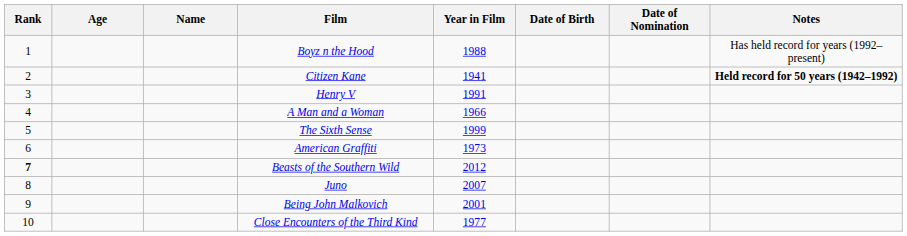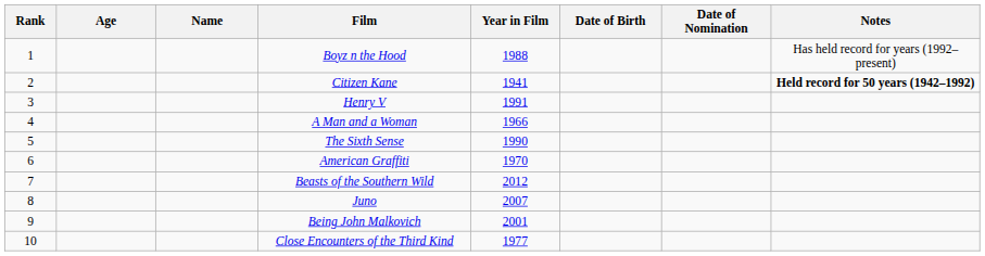 <table class="wikitable sortable" style="text-align: center">
 <tr>
 <th style="width:065px;">Rank</th>
 <th style="width:150px;">Age</th>
 <th style="width:150px;">Name</th>
 <th style="width:325px;">Film</th>
 <th style="width:130px;">Year in Film</th>
 <th style="width:150px;">Date of Birth</th>
 <th style="width:150px;">Date of Nomination</th>
 <th style="width:325px;">Notes</th>
 </tr>
 <tr>
 <td>1</td>
 <td></td>
 <td></td>
 <td><em><a href='#'>Boyz n the Hood</a></em></td>
 <td><a href='#'>1988</a></td>
 <td></td>
 <td></td>
 <td>Has held record for  years (1992–present)</td>
 </tr>
 <tr>
 <td>2</td>
 <td></td>
 <td></td>
 <td><em><a href='#'>Citizen Kane</a></em></td>
 <td><a href='#'>1941</a></td>
 <td></td>
 <td></td>
 <td><strong>Held record for 50 years (1942–1992)</strong></td>
 </tr>
 <tr>
 <td>3</td>
 <td></td>
 <td></td>
 <td><em><a href='#'>Henry V</a></em></td>
 <td><a href='#'>1991</a></td>
 <td></td>
 <td></td>
 <td></td>
 </tr>
 <tr>
 <td>4</td>
 <td></td>
 <td></td>
 <td><em><a href='#'>A Man and a Woman</a></em></td>
 <td><a href='#'>1966</a></td>
 <td></td>
 <td></td>
 <td></td>
 </tr>
 <tr>
 <td>5</td>
 <td></td>
 <td></td>
 <td><em><a href='#'>The Sixth Sense</a></em></td>
-<td><a href='#'>1999</a></td>
+<td><a href='#'>1990</a></td>
 <td></td>
 <td></td>
 <td></td>
 </tr>
 <tr>
 <td>6</td>
 <td></td>
 <td></td>
 <td><em><a href='#'>American Graffiti</a></em></td>
-<td><a href='#'>1973</a></td>
+<td><a href='#'>1970</a></td>
 <td></td>
 <td></td>
 <td></td>
 </tr>
 <tr>
-<td><strong>7</strong></td>
+<td>7</td>
 <td></td>
 <td></td>
 <td><em><a href='#'>Beasts of the Southern Wild</a></em></td>
 <td><a href='#'>2012</a></td>
 <td></td>
 <td></td>
 <td></td>
 </tr>
 <tr>
 <td>8</td>
 <td></td>
 <td></td>
 <td><em><a href='#'>Juno</a></em></td>
 <td><a href='#'>2007</a></td>
 <td></td>
 <td></td>
 <td></td>
 </tr>
 <tr>
 <td>9</td>
 <td></td>
 <td></td>
 <td><em><a href='#'>Being John Malkovich</a></em></td>
 <td><a href='#'>2001</a></td>
 <td></td>
 <td></td>
 <td></td>
 </tr>
 <tr>
 <td>10</td>
 <td></td>
 <td></td>
 <td><em><a href='#'>Close Encounters of the Third Kind</a></em></td>
 <td><a href='#'>1977</a></td>
 <td></td>
 <td></td>
 <td></td>
 </tr>
 </table>
